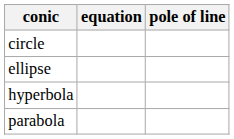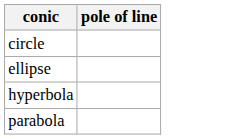 <table class="wikitable" style="background-color:white;">
 <tr>
 <th>conic</th>
-<th>equation</th>
 <th>pole of line </th>
 </tr>
 <tr>
 <td>circle</td>
 <td></td>
-<td></td>
 </tr>
 <tr>
 <td>ellipse</td>
-<td></td>
 <td></td>
 </tr>
 <tr>
 <td>hyperbola</td>
 <td></td>
-<td></td>
 </tr>
 <tr>
 <td>parabola</td>
 <td></td>
-<td></td>
 </tr>
 </table>
